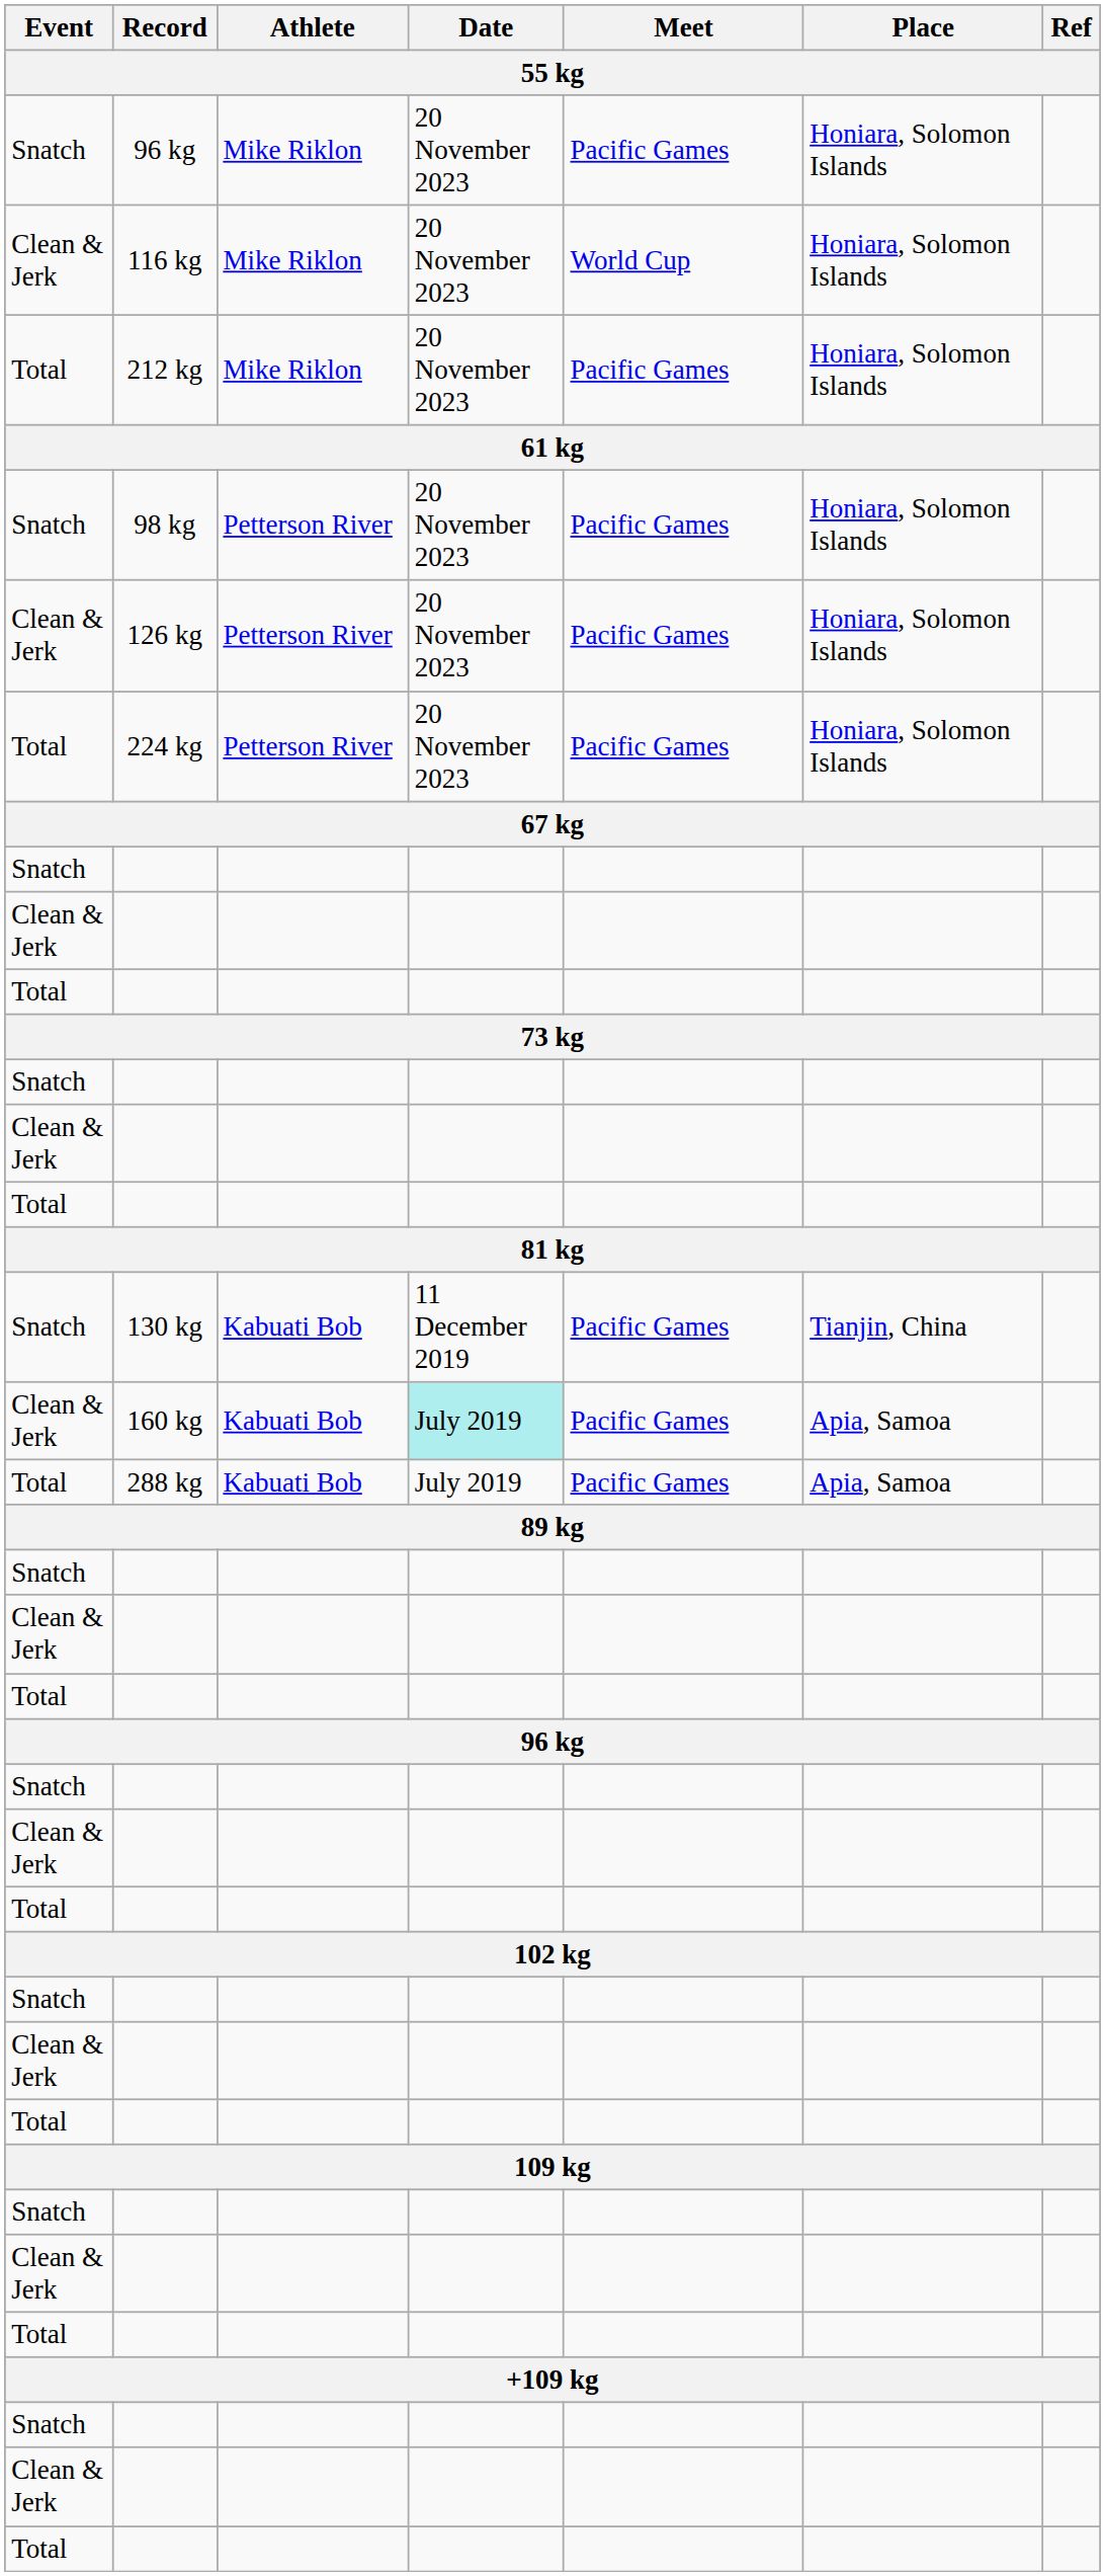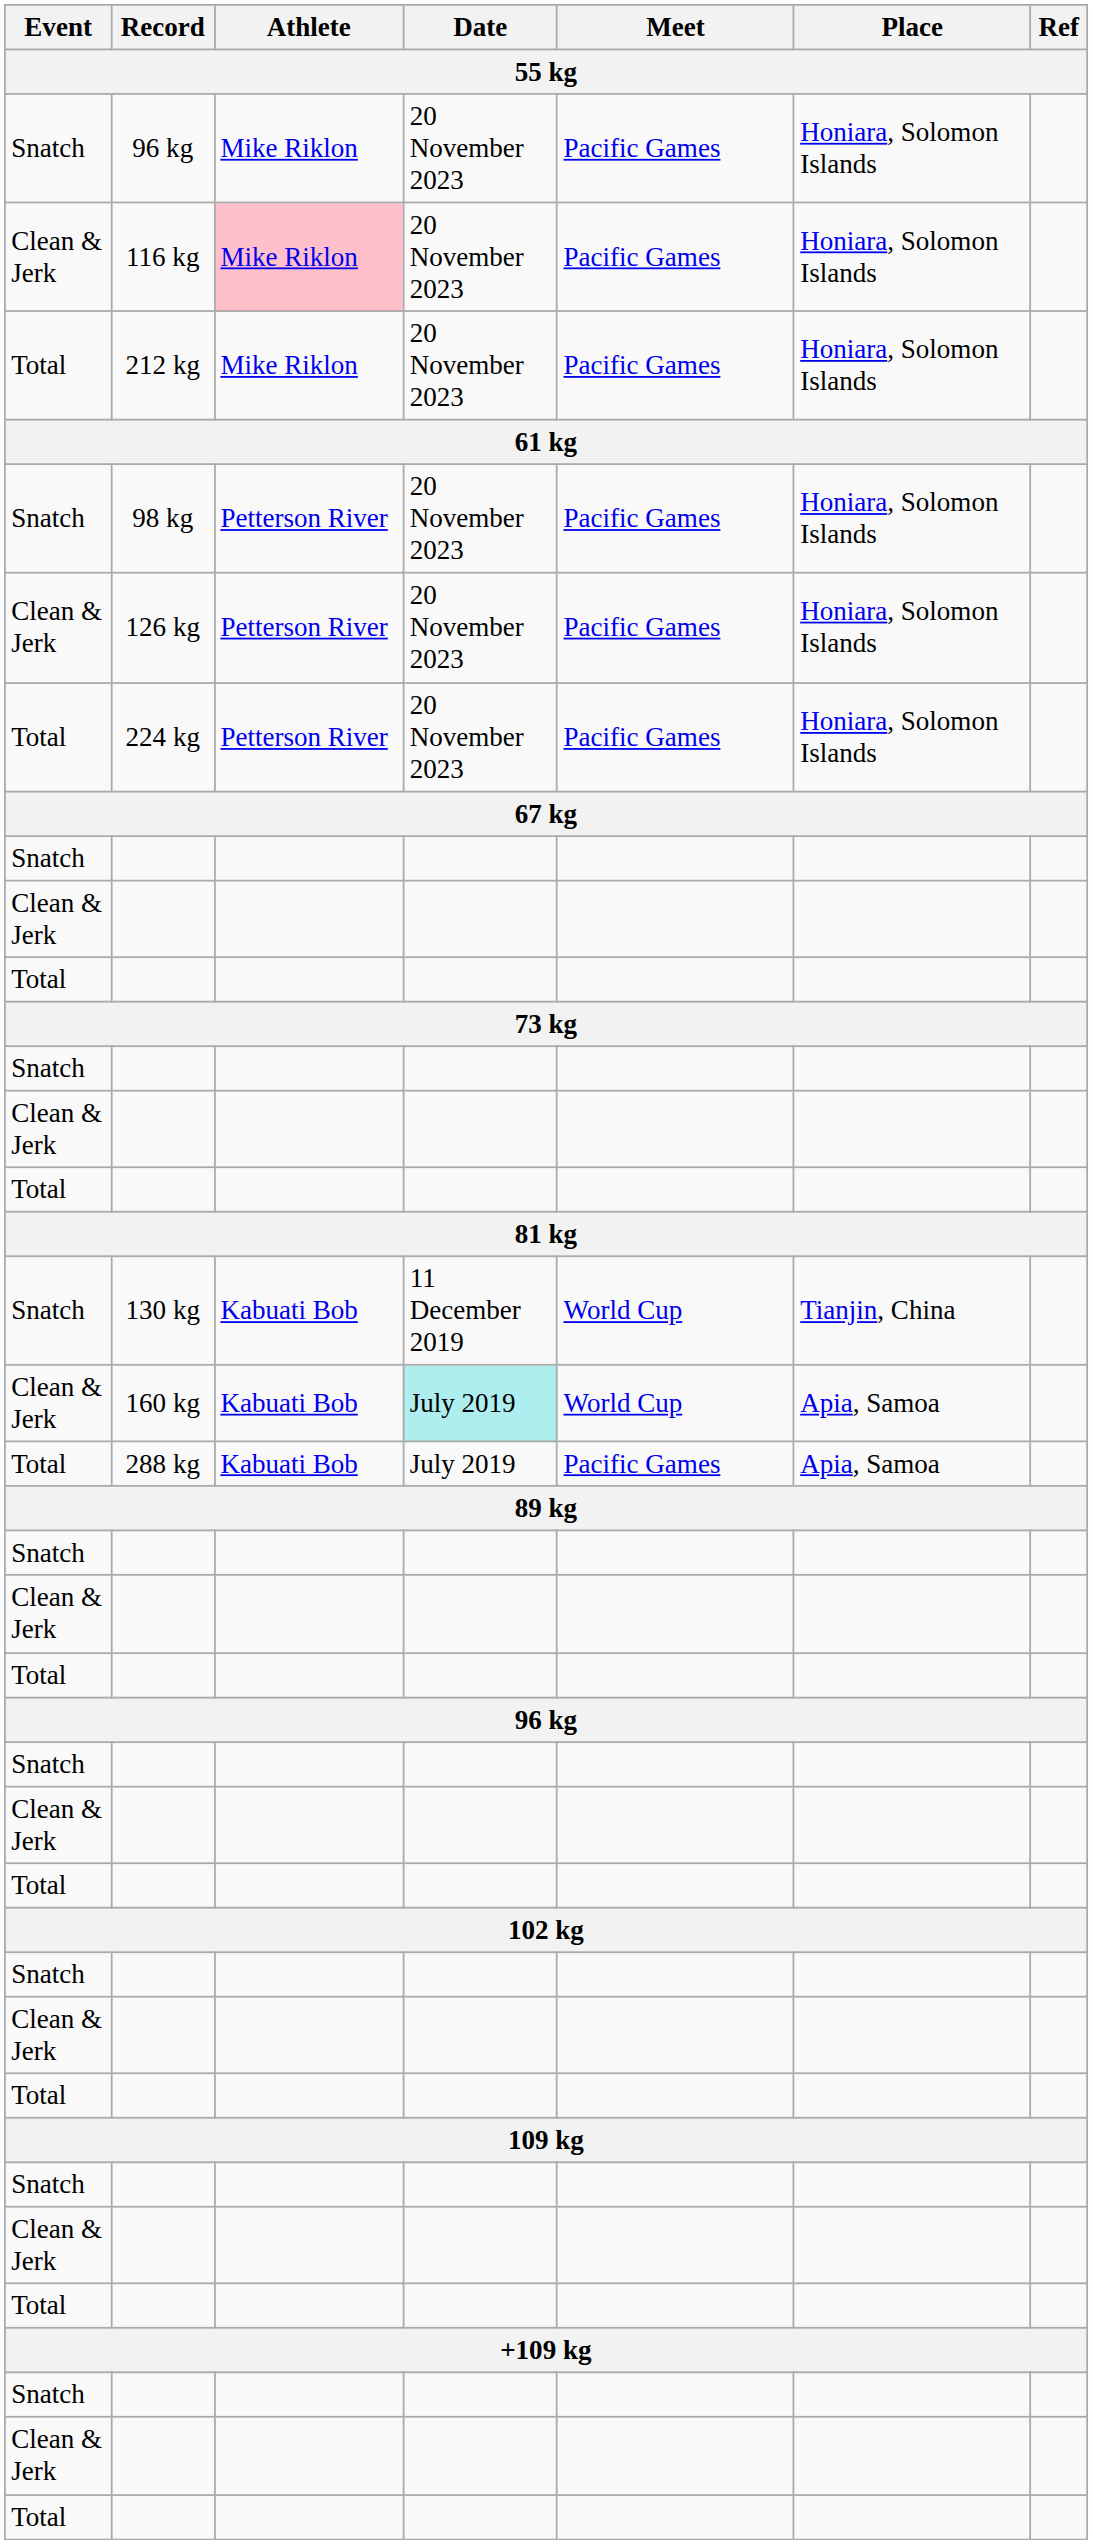 <table class="wikitable" style="font-size:95%;">
 <tr>
 <th width=9%>Event</th>
 <th width=6%>Record</th>
 <th width=16%>Athlete</th>
 <th width=13%>Date</th>
 <th width=20%>Meet</th>
 <th width=20%>Place</th>
 <th width=3%>Ref</th>
 </tr>
 <tr bgcolor="#DDDDDD">
 <th colspan="7">55 kg</th>
 </tr>
 <tr>
 <td>Snatch</td>
 <td align="center">96 kg</td>
 <td><a href='#'>Mike Riklon</a></td>
 <td>20 November 2023</td>
 <td><a href='#'>Pacific Games</a></td>
 <td><a href='#'>Honiara</a>, Solomon Islands</td>
 <td></td>
 </tr>
 <tr>
 <td>Clean & Jerk</td>
 <td align="center">116 kg</td>
-<td><a href='#'>Mike Riklon</a></td>
+<td style="background: pink;"><a href='#'>Mike Riklon</a></td>
 <td>20 November 2023</td>
-<td><a href='#'>World Cup</a></td>
+<td><a href='#'>Pacific Games</a></td>
 <td><a href='#'>Honiara</a>, Solomon Islands</td>
 <td></td>
 </tr>
 <tr>
 <td>Total</td>
 <td align="center">212 kg</td>
 <td><a href='#'>Mike Riklon</a></td>
 <td>20 November 2023</td>
 <td><a href='#'>Pacific Games</a></td>
 <td><a href='#'>Honiara</a>, Solomon Islands</td>
 <td></td>
 </tr>
 <tr bgcolor="#DDDDDD">
 <th colspan="7">61 kg</th>
 </tr>
 <tr>
 <td>Snatch</td>
 <td align="center">98 kg</td>
 <td><a href='#'>Petterson River</a></td>
 <td>20 November 2023</td>
 <td><a href='#'>Pacific Games</a></td>
 <td><a href='#'>Honiara</a>, Solomon Islands</td>
 <td></td>
 </tr>
 <tr>
 <td>Clean & Jerk</td>
 <td align="center">126 kg</td>
 <td><a href='#'>Petterson River</a></td>
 <td>20 November 2023</td>
 <td><a href='#'>Pacific Games</a></td>
 <td><a href='#'>Honiara</a>, Solomon Islands</td>
 <td></td>
 </tr>
 <tr>
 <td>Total</td>
 <td align="center">224 kg</td>
 <td><a href='#'>Petterson River</a></td>
 <td>20 November 2023</td>
 <td><a href='#'>Pacific Games</a></td>
 <td><a href='#'>Honiara</a>, Solomon Islands</td>
 <td></td>
 </tr>
 <tr bgcolor="#DDDDDD">
 <th colspan="7">67 kg</th>
 </tr>
 <tr>
 <td>Snatch</td>
 <td align="center"></td>
 <td></td>
 <td></td>
 <td></td>
 <td></td>
 <td></td>
 </tr>
 <tr>
 <td>Clean & Jerk</td>
 <td align="center"></td>
 <td></td>
 <td></td>
 <td></td>
 <td></td>
 <td></td>
 </tr>
 <tr>
 <td>Total</td>
 <td align="center"></td>
 <td></td>
 <td></td>
 <td></td>
 <td></td>
 <td></td>
 </tr>
 <tr bgcolor="#DDDDDD">
 <th colspan="7">73 kg</th>
 </tr>
 <tr>
 <td>Snatch</td>
 <td align="center"></td>
 <td></td>
 <td></td>
 <td></td>
 <td></td>
 <td></td>
 </tr>
 <tr>
 <td>Clean & Jerk</td>
 <td align="center"></td>
 <td></td>
 <td></td>
 <td></td>
 <td></td>
 <td></td>
 </tr>
 <tr>
 <td>Total</td>
 <td align="center"></td>
 <td></td>
 <td></td>
 <td></td>
 <td></td>
 <td></td>
 </tr>
 <tr bgcolor="#DDDDDD">
 <th colspan="7">81 kg</th>
 </tr>
 <tr>
 <td>Snatch</td>
 <td align="center">130 kg</td>
 <td><a href='#'>Kabuati Bob</a></td>
 <td>11 December 2019</td>
-<td><a href='#'>Pacific Games</a></td>
+<td><a href='#'>World Cup</a></td>
 <td><a href='#'>Tianjin</a>, China</td>
 <td></td>
 </tr>
 <tr>
 <td>Clean & Jerk</td>
 <td align="center">160 kg</td>
 <td><a href='#'>Kabuati Bob</a></td>
 <td style="background: paleturquoise;">July 2019</td>
-<td><a href='#'>Pacific Games</a></td>
+<td><a href='#'>World Cup</a></td>
 <td><a href='#'>Apia</a>, Samoa</td>
 <td></td>
 </tr>
 <tr>
 <td>Total</td>
 <td align="center">288 kg</td>
 <td><a href='#'>Kabuati Bob</a></td>
 <td>July 2019</td>
 <td><a href='#'>Pacific Games</a></td>
 <td><a href='#'>Apia</a>, Samoa</td>
 <td></td>
 </tr>
 <tr bgcolor="#DDDDDD">
 <th colspan="7">89 kg</th>
 </tr>
 <tr>
 <td>Snatch</td>
 <td align="center"></td>
 <td></td>
 <td></td>
 <td></td>
 <td></td>
 <td></td>
 </tr>
 <tr>
 <td>Clean & Jerk</td>
 <td align="center"></td>
 <td></td>
 <td></td>
 <td></td>
 <td></td>
 <td></td>
 </tr>
 <tr>
 <td>Total</td>
 <td align="center"></td>
 <td></td>
 <td></td>
 <td></td>
 <td></td>
 <td></td>
 </tr>
 <tr bgcolor="#DDDDDD">
 <th colspan="7">96 kg</th>
 </tr>
 <tr>
 <td>Snatch</td>
 <td align="center"></td>
 <td></td>
 <td></td>
 <td></td>
 <td></td>
 <td></td>
 </tr>
 <tr>
 <td>Clean & Jerk</td>
 <td align="center"></td>
 <td></td>
 <td></td>
 <td></td>
 <td></td>
 <td></td>
 </tr>
 <tr>
 <td>Total</td>
 <td align="center"></td>
 <td></td>
 <td></td>
 <td></td>
 <td></td>
 <td></td>
 </tr>
 <tr bgcolor="#DDDDDD">
 <th colspan="7">102 kg</th>
 </tr>
 <tr>
 <td>Snatch</td>
 <td align="center"></td>
 <td></td>
 <td></td>
 <td></td>
 <td></td>
 <td></td>
 </tr>
 <tr>
 <td>Clean & Jerk</td>
 <td align="center"></td>
 <td></td>
 <td></td>
 <td></td>
 <td></td>
 <td></td>
 </tr>
 <tr>
 <td>Total</td>
 <td align="center"></td>
 <td></td>
 <td></td>
 <td></td>
 <td></td>
 <td></td>
 </tr>
 <tr bgcolor="#DDDDDD">
 <th colspan="7">109 kg</th>
 </tr>
 <tr>
 <td>Snatch</td>
 <td align="center"></td>
 <td></td>
 <td></td>
 <td></td>
 <td></td>
 <td></td>
 </tr>
 <tr>
 <td>Clean & Jerk</td>
 <td align="center"></td>
 <td></td>
 <td></td>
 <td></td>
 <td></td>
 <td></td>
 </tr>
 <tr>
 <td>Total</td>
 <td align="center"></td>
 <td></td>
 <td></td>
 <td></td>
 <td></td>
 <td></td>
 </tr>
 <tr bgcolor="#DDDDDD">
 <th colspan="7">+109 kg</th>
 </tr>
 <tr>
 <td>Snatch</td>
 <td align="center"></td>
 <td></td>
 <td></td>
 <td></td>
 <td></td>
 <td></td>
 </tr>
 <tr>
 <td>Clean & Jerk</td>
 <td align="center"></td>
 <td></td>
 <td></td>
 <td></td>
 <td></td>
 <td></td>
 </tr>
 <tr>
 <td>Total</td>
 <td align="center"></td>
 <td></td>
 <td></td>
 <td></td>
 <td></td>
 <td></td>
 </tr>
 </table>
